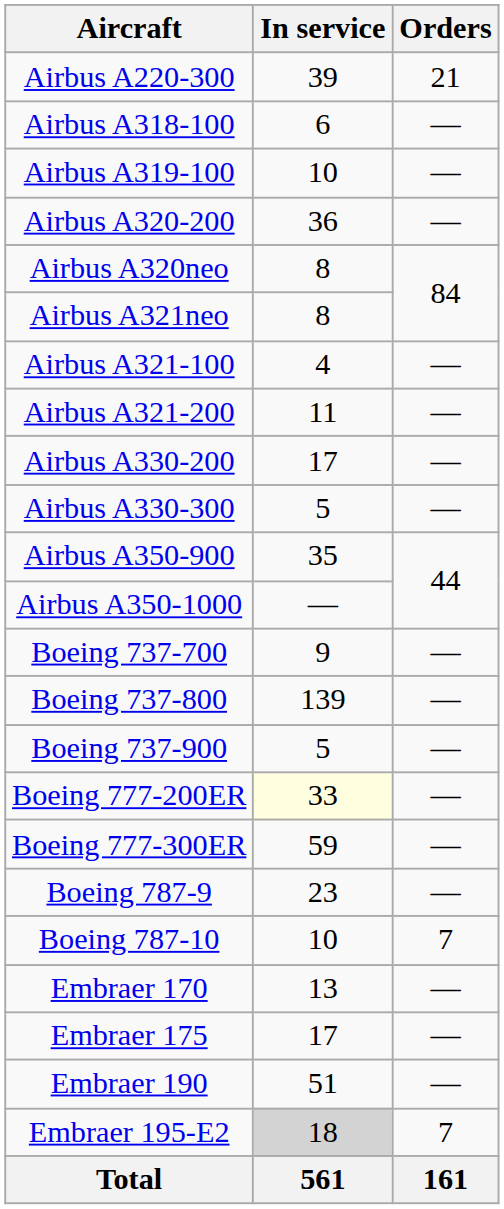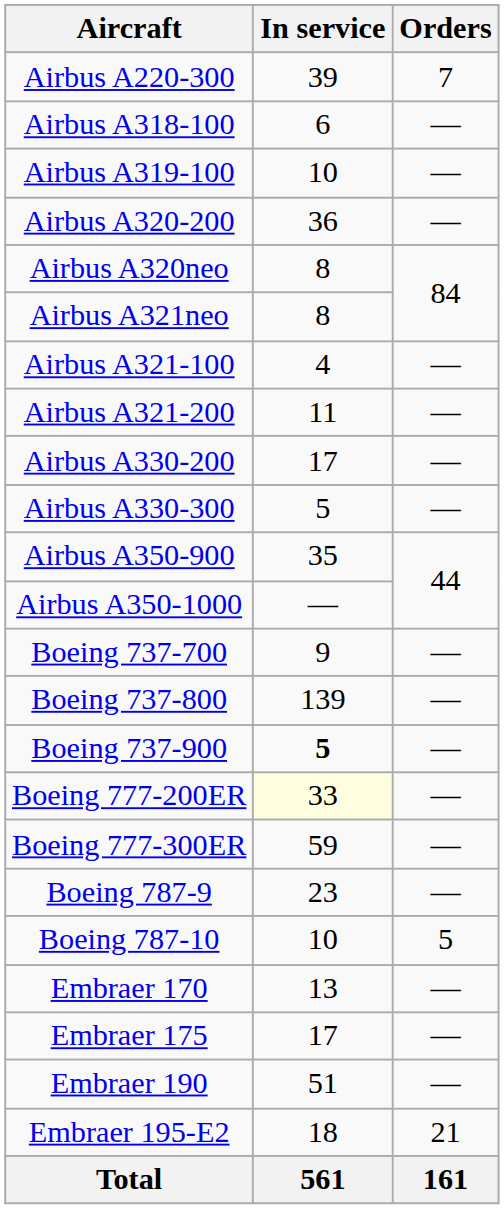 <table class="wikitable" style="border-collapse:collapse; text-align:center; margin:1em auto;">
 <tr>
 <th>Aircraft</th>
 <th>In service</th>
 <th>Orders</th>
 </tr>
 <tr>
 <td><a href='#'>Airbus A220-300</a></td>
 <td>39</td>
-<td>21</td>
+<td>7</td>
 </tr>
 <tr>
 <td><a href='#'>Airbus A318-100</a></td>
 <td>6</td>
 <td>—</td>
 </tr>
 <tr>
 <td><a href='#'>Airbus A319-100</a></td>
 <td>10</td>
 <td>—</td>
 </tr>
 <tr>
 <td><a href='#'>Airbus A320-200</a></td>
 <td>36</td>
 <td>—</td>
 </tr>
 <tr>
 <td><a href='#'>Airbus A320neo</a></td>
 <td>8</td>
 <td rowspan="2">84</td>
 </tr>
 <tr>
 <td><a href='#'>Airbus A321neo</a></td>
 <td>8</td>
 </tr>
 <tr>
 <td><a href='#'>Airbus A321-100</a></td>
 <td>4</td>
 <td>—</td>
 </tr>
 <tr>
 <td><a href='#'>Airbus A321-200</a></td>
 <td>11</td>
 <td>—</td>
 </tr>
 <tr>
 <td><a href='#'>Airbus A330-200</a></td>
 <td>17</td>
 <td>—</td>
 </tr>
 <tr>
 <td><a href='#'>Airbus A330-300</a></td>
 <td>5</td>
 <td>—</td>
 </tr>
 <tr>
 <td><a href='#'>Airbus A350-900</a></td>
 <td>35</td>
 <td rowspan="2">44</td>
 </tr>
 <tr>
 <td><a href='#'>Airbus A350-1000</a></td>
 <td>—</td>
 </tr>
 <tr>
 <td><a href='#'>Boeing 737-700</a></td>
 <td>9</td>
 <td>—</td>
 </tr>
 <tr>
 <td><a href='#'>Boeing 737-800</a></td>
 <td>139</td>
 <td>—</td>
 </tr>
 <tr>
 <td><a href='#'>Boeing 737-900</a></td>
-<td>5</td>
+<td><strong>5</strong></td>
 <td>—</td>
 </tr>
 <tr>
 <td><a href='#'>Boeing 777-200ER</a></td>
 <td style="background: lightyellow;">33</td>
 <td>—</td>
 </tr>
 <tr>
 <td><a href='#'>Boeing 777-300ER</a></td>
 <td>59</td>
 <td>—</td>
 </tr>
 <tr>
 <td><a href='#'>Boeing 787-9</a></td>
 <td>23</td>
 <td>—</td>
 </tr>
 <tr>
 <td><a href='#'>Boeing 787-10</a></td>
 <td>10</td>
-<td>7</td>
+<td>5</td>
 </tr>
 <tr>
 <td><a href='#'>Embraer 170</a></td>
 <td>13</td>
 <td>—</td>
 </tr>
 <tr>
 <td><a href='#'>Embraer 175</a></td>
 <td>17</td>
 <td>—</td>
 </tr>
 <tr>
 <td><a href='#'>Embraer 190</a></td>
 <td>51</td>
 <td>—</td>
 </tr>
 <tr>
 <td><a href='#'>Embraer 195-E2</a></td>
-<td style="background: lightgrey;">18</td>
-<td>7</td>
+<td>18</td>
+<td>21</td>
 </tr>
 <tr>
 <th>Total</th>
 <th>561</th>
 <th>161</th>
 </tr>
 </table>
